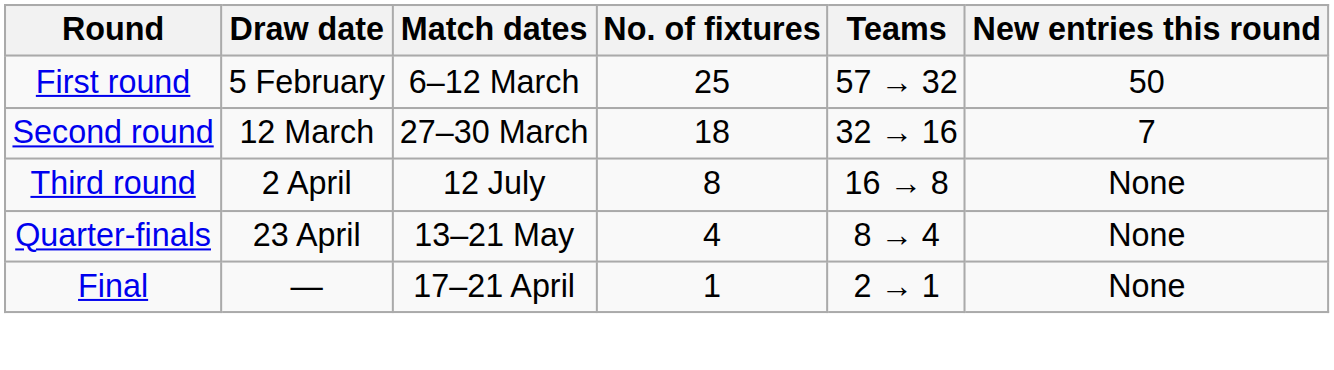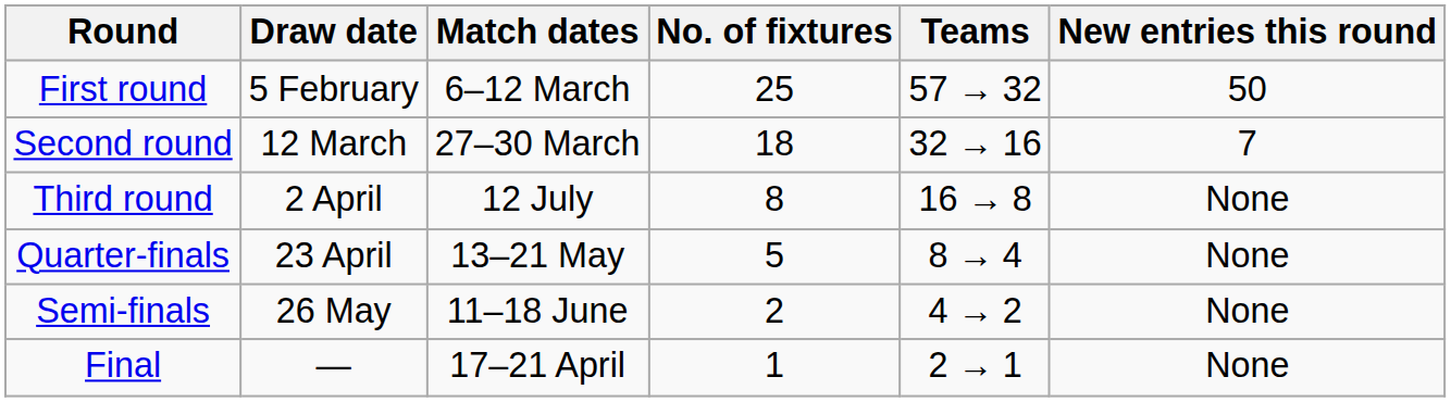 <table class="wikitable" style="text-align:center">
 <tr>
 <th>Round</th>
 <th>Draw date</th>
 <th>Match dates</th>
 <th>No. of fixtures</th>
 <th>Teams</th>
 <th>New entries this round</th>
 </tr>
 <tr>
 <td><a href='#'>First round</a></td>
 <td>5 February</td>
 <td>6–12 March</td>
 <td>25</td>
 <td>57 → 32</td>
 <td>50</td>
 </tr>
 <tr>
 <td><a href='#'>Second round</a></td>
 <td>12 March</td>
 <td>27–30 March</td>
 <td>18</td>
 <td>32 → 16</td>
 <td>7</td>
 </tr>
 <tr>
 <td><a href='#'>Third round</a></td>
 <td>2 April</td>
 <td>12 July</td>
 <td>8</td>
 <td>16 → 8</td>
 <td>None</td>
 </tr>
 <tr>
 <td><a href='#'>Quarter-finals</a></td>
 <td>23 April</td>
 <td>13–21 May</td>
-<td>4</td>
+<td>5</td>
 <td>8 → 4</td>
+<td>None</td>
+</tr>
+<tr>
+<td><a href='#'>Semi-finals</a></td>
+<td>26 May</td>
+<td>11–18 June</td>
+<td>2</td>
+<td>4 → 2</td>
 <td>None</td>
 </tr>
 <tr>
 <td><a href='#'>Final</a></td>
 <td>—</td>
 <td>17–21 April</td>
 <td>1</td>
 <td>2 → 1</td>
 <td>None</td>
 </tr>
 </table>
